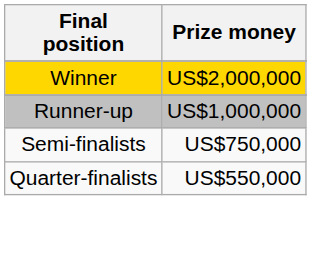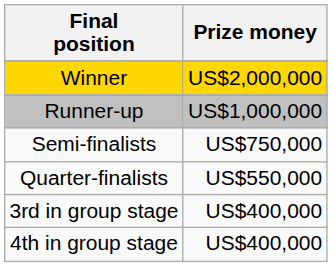 <table Class="wikitable" style="text-align: center;" style="font-size: 95%;">
 <tr>
 <th>Final<br>position</th>
 <th>Prize money</th>
 </tr>
 <tr>
 </tr>
 <tr style="background:gold;">
 <td>Winner</td>
 <td align=right>US$2,000,000</td>
 </tr>
 <tr>
 </tr>
 <tr style="background:silver;">
 <td>Runner-up</td>
 <td align=right>US$1,000,000</td>
 </tr>
 <tr>
 <td>Semi-finalists</td>
 <td align=right>US$750,000</td>
 </tr>
 <tr>
 <td>Quarter-finalists</td>
 <td align=right>US$550,000</td>
 </tr>
+<tr>
+<td>3rd in group stage</td>
+<td align=right>US$400,000</td>
+</tr>
+<tr>
+<td>4th in group stage</td>
+<td align=right>US$400,000</td>
+</tr>
 </table>
